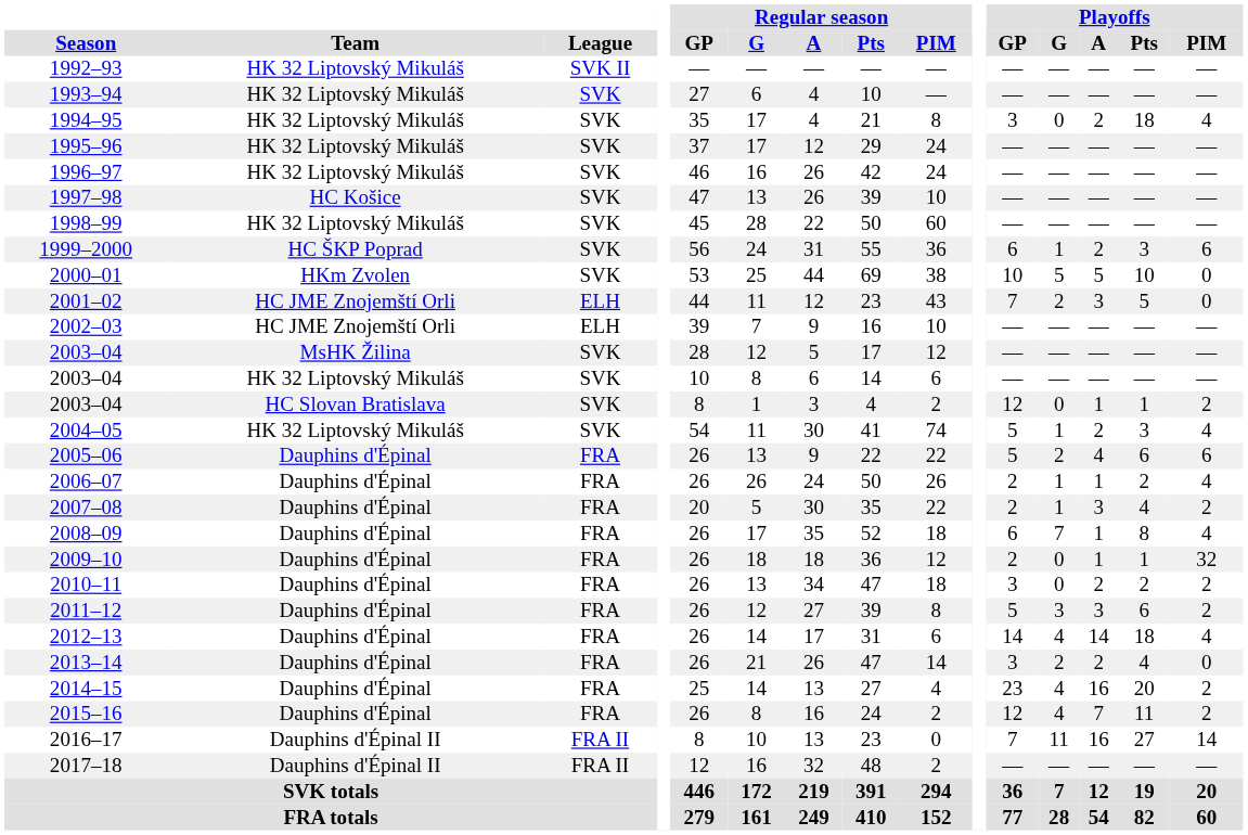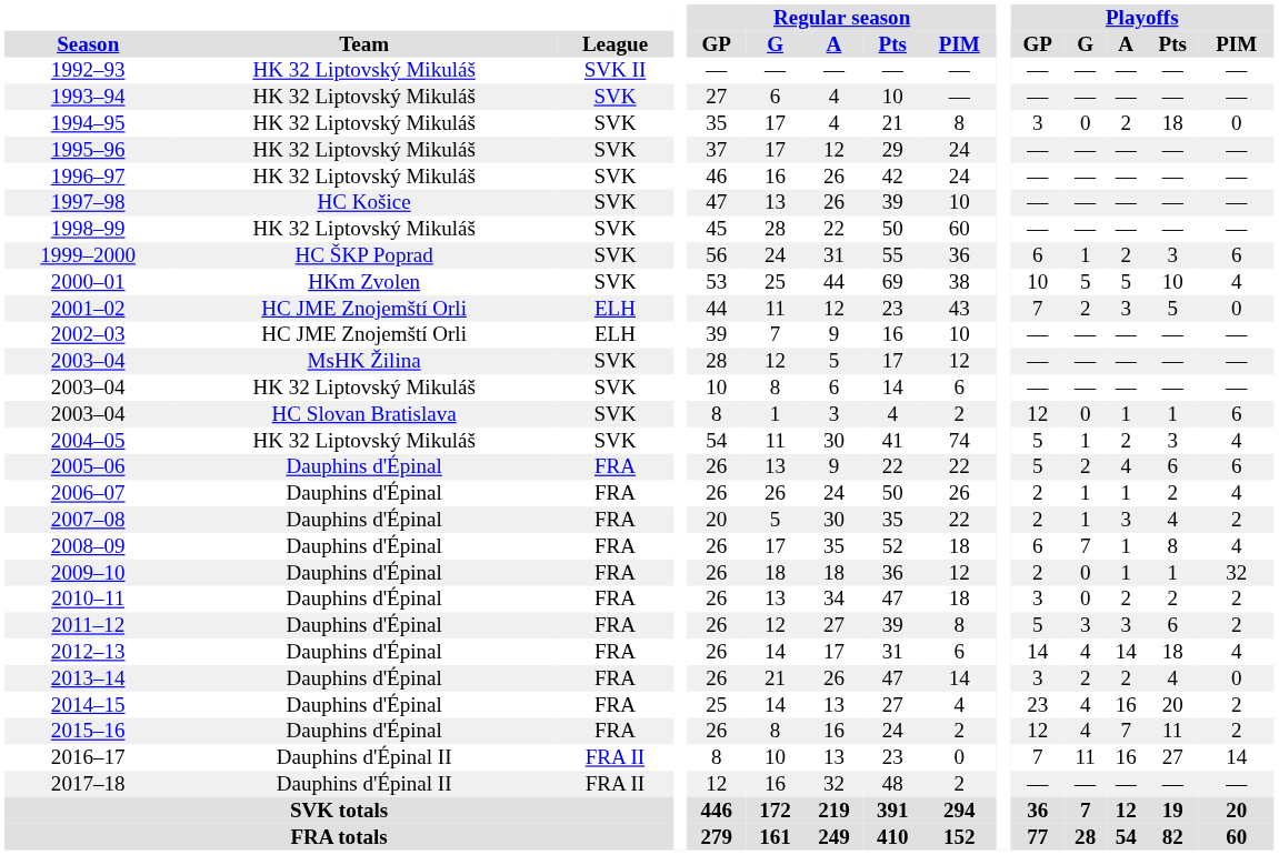 <table border="0" cellpadding="1" cellspacing="0" style="text-align:center; width:60em">
 <tr bgcolor="#e0e0e0">
 <th colspan="3" bgcolor="#ffffff"> </th>
 <th rowspan="99" bgcolor="#ffffff"> </th>
 <th colspan="5"><a href='#'>Regular season</a></th>
 <th rowspan="99" bgcolor="#ffffff"> </th>
 <th colspan="5"><a href='#'>Playoffs</a></th>
 </tr>
 <tr bgcolor="#e0e0e0">
 <th><a href='#'>Season</a></th>
 <th>Team</th>
 <th>League</th>
 <th>GP</th>
 <th><a href='#'>G</a></th>
 <th><a href='#'>A</a></th>
 <th><a href='#'>Pts</a></th>
 <th><a href='#'>PIM</a></th>
 <th>GP</th>
 <th>G</th>
 <th>A</th>
 <th>Pts</th>
 <th>PIM</th>
 </tr>
 <tr>
 <td><a href='#'>1992–93</a></td>
 <td><a href='#'>HK 32 Liptovský Mikuláš</a></td>
 <td><a href='#'>SVK II</a></td>
 <td>—</td>
 <td>—</td>
 <td>—</td>
 <td>—</td>
 <td>—</td>
 <td>—</td>
 <td>—</td>
 <td>—</td>
 <td>—</td>
 <td>—</td>
 </tr>
 <tr bgcolor="#f0f0f0">
 <td><a href='#'>1993–94</a></td>
 <td>HK 32 Liptovský Mikuláš</td>
 <td><a href='#'>SVK</a></td>
 <td>27</td>
 <td>6</td>
 <td>4</td>
 <td>10</td>
 <td>—</td>
 <td>—</td>
 <td>—</td>
 <td>—</td>
 <td>—</td>
 <td>—</td>
 </tr>
 <tr>
 <td><a href='#'>1994–95</a></td>
 <td>HK 32 Liptovský Mikuláš</td>
 <td>SVK</td>
 <td>35</td>
 <td>17</td>
 <td>4</td>
 <td>21</td>
 <td>8</td>
 <td>3</td>
 <td>0</td>
 <td>2</td>
 <td>18</td>
-<td>4</td>
+<td>0</td>
 </tr>
 <tr bgcolor="#f0f0f0">
 <td><a href='#'>1995–96</a></td>
 <td>HK 32 Liptovský Mikuláš</td>
 <td>SVK</td>
 <td>37</td>
 <td>17</td>
 <td>12</td>
 <td>29</td>
 <td>24</td>
 <td>—</td>
 <td>—</td>
 <td>—</td>
 <td>—</td>
 <td>—</td>
 </tr>
 <tr>
 <td><a href='#'>1996–97</a></td>
 <td>HK 32 Liptovský Mikuláš</td>
 <td>SVK</td>
 <td>46</td>
 <td>16</td>
 <td>26</td>
 <td>42</td>
 <td>24</td>
 <td>—</td>
 <td>—</td>
 <td>—</td>
 <td>—</td>
 <td>—</td>
 </tr>
 <tr bgcolor="#f0f0f0">
 <td><a href='#'>1997–98</a></td>
 <td><a href='#'>HC Košice</a></td>
 <td>SVK</td>
 <td>47</td>
 <td>13</td>
 <td>26</td>
 <td>39</td>
 <td>10</td>
 <td>—</td>
 <td>—</td>
 <td>—</td>
 <td>—</td>
 <td>—</td>
 </tr>
 <tr>
 <td><a href='#'>1998–99</a></td>
 <td>HK 32 Liptovský Mikuláš</td>
 <td>SVK</td>
 <td>45</td>
 <td>28</td>
 <td>22</td>
 <td>50</td>
 <td>60</td>
 <td>—</td>
 <td>—</td>
 <td>—</td>
 <td>—</td>
 <td>—</td>
 </tr>
 <tr bgcolor="#f0f0f0">
 <td><a href='#'>1999–2000</a></td>
 <td><a href='#'>HC ŠKP Poprad</a></td>
 <td>SVK</td>
 <td>56</td>
 <td>24</td>
 <td>31</td>
 <td>55</td>
 <td>36</td>
 <td>6</td>
 <td>1</td>
 <td>2</td>
 <td>3</td>
 <td>6</td>
 </tr>
 <tr>
 <td><a href='#'>2000–01</a></td>
 <td><a href='#'>HKm Zvolen</a></td>
 <td>SVK</td>
 <td>53</td>
 <td>25</td>
 <td>44</td>
 <td>69</td>
 <td>38</td>
 <td>10</td>
 <td>5</td>
 <td>5</td>
 <td>10</td>
-<td>0</td>
+<td>4</td>
 </tr>
 <tr bgcolor="#f0f0f0">
 <td><a href='#'>2001–02</a></td>
 <td><a href='#'>HC JME Znojemští Orli</a></td>
 <td><a href='#'>ELH</a></td>
 <td>44</td>
 <td>11</td>
 <td>12</td>
 <td>23</td>
 <td>43</td>
 <td>7</td>
 <td>2</td>
 <td>3</td>
 <td>5</td>
 <td>0</td>
 </tr>
 <tr>
 <td><a href='#'>2002–03</a></td>
 <td>HC JME Znojemští Orli</td>
 <td>ELH</td>
 <td>39</td>
 <td>7</td>
 <td>9</td>
 <td>16</td>
 <td>10</td>
 <td>—</td>
 <td>—</td>
 <td>—</td>
 <td>—</td>
 <td>—</td>
 </tr>
 <tr bgcolor="#f0f0f0">
 <td><a href='#'>2003–04</a></td>
 <td><a href='#'>MsHK Žilina</a></td>
 <td>SVK</td>
 <td>28</td>
 <td>12</td>
 <td>5</td>
 <td>17</td>
 <td>12</td>
 <td>—</td>
 <td>—</td>
 <td>—</td>
 <td>—</td>
 <td>—</td>
 </tr>
 <tr>
 <td>2003–04</td>
 <td>HK 32 Liptovský Mikuláš</td>
 <td>SVK</td>
 <td>10</td>
 <td>8</td>
 <td>6</td>
 <td>14</td>
 <td>6</td>
 <td>—</td>
 <td>—</td>
 <td>—</td>
 <td>—</td>
 <td>—</td>
 </tr>
 <tr bgcolor="#f0f0f0">
 <td>2003–04</td>
 <td><a href='#'>HC Slovan Bratislava</a></td>
 <td>SVK</td>
 <td>8</td>
 <td>1</td>
 <td>3</td>
 <td>4</td>
 <td>2</td>
 <td>12</td>
 <td>0</td>
 <td>1</td>
 <td>1</td>
-<td>2</td>
+<td>6</td>
 </tr>
 <tr>
 <td><a href='#'>2004–05</a></td>
 <td>HK 32 Liptovský Mikuláš</td>
 <td>SVK</td>
 <td>54</td>
 <td>11</td>
 <td>30</td>
 <td>41</td>
 <td>74</td>
 <td>5</td>
 <td>1</td>
 <td>2</td>
 <td>3</td>
 <td>4</td>
 </tr>
 <tr bgcolor="#f0f0f0">
 <td><a href='#'>2005–06</a></td>
 <td><a href='#'>Dauphins d'Épinal</a></td>
 <td><a href='#'>FRA</a></td>
 <td>26</td>
 <td>13</td>
 <td>9</td>
 <td>22</td>
 <td>22</td>
 <td>5</td>
 <td>2</td>
 <td>4</td>
 <td>6</td>
 <td>6</td>
 </tr>
 <tr>
 <td><a href='#'>2006–07</a></td>
 <td>Dauphins d'Épinal</td>
 <td>FRA</td>
 <td>26</td>
 <td>26</td>
 <td>24</td>
 <td>50</td>
 <td>26</td>
 <td>2</td>
 <td>1</td>
 <td>1</td>
 <td>2</td>
 <td>4</td>
 </tr>
 <tr bgcolor="#f0f0f0">
 <td><a href='#'>2007–08</a></td>
 <td>Dauphins d'Épinal</td>
 <td>FRA</td>
 <td>20</td>
 <td>5</td>
 <td>30</td>
 <td>35</td>
 <td>22</td>
 <td>2</td>
 <td>1</td>
 <td>3</td>
 <td>4</td>
 <td>2</td>
 </tr>
 <tr>
 <td><a href='#'>2008–09</a></td>
 <td>Dauphins d'Épinal</td>
 <td>FRA</td>
 <td>26</td>
 <td>17</td>
 <td>35</td>
 <td>52</td>
 <td>18</td>
 <td>6</td>
 <td>7</td>
 <td>1</td>
 <td>8</td>
 <td>4</td>
 </tr>
 <tr bgcolor="#f0f0f0">
 <td><a href='#'>2009–10</a></td>
 <td>Dauphins d'Épinal</td>
 <td>FRA</td>
 <td>26</td>
 <td>18</td>
 <td>18</td>
 <td>36</td>
 <td>12</td>
 <td>2</td>
 <td>0</td>
 <td>1</td>
 <td>1</td>
 <td>32</td>
 </tr>
 <tr>
 <td><a href='#'>2010–11</a></td>
 <td>Dauphins d'Épinal</td>
 <td>FRA</td>
 <td>26</td>
 <td>13</td>
 <td>34</td>
 <td>47</td>
 <td>18</td>
 <td>3</td>
 <td>0</td>
 <td>2</td>
 <td>2</td>
 <td>2</td>
 </tr>
 <tr bgcolor="#f0f0f0">
 <td><a href='#'>2011–12</a></td>
 <td>Dauphins d'Épinal</td>
 <td>FRA</td>
 <td>26</td>
 <td>12</td>
 <td>27</td>
 <td>39</td>
 <td>8</td>
 <td>5</td>
 <td>3</td>
 <td>3</td>
 <td>6</td>
 <td>2</td>
 </tr>
 <tr>
 <td><a href='#'>2012–13</a></td>
 <td>Dauphins d'Épinal</td>
 <td>FRA</td>
 <td>26</td>
 <td>14</td>
 <td>17</td>
 <td>31</td>
 <td>6</td>
 <td>14</td>
 <td>4</td>
 <td>14</td>
 <td>18</td>
 <td>4</td>
 </tr>
 <tr bgcolor="#f0f0f0">
 <td><a href='#'>2013–14</a></td>
 <td>Dauphins d'Épinal</td>
 <td>FRA</td>
 <td>26</td>
 <td>21</td>
 <td>26</td>
 <td>47</td>
 <td>14</td>
 <td>3</td>
 <td>2</td>
 <td>2</td>
 <td>4</td>
 <td>0</td>
 </tr>
 <tr>
 <td><a href='#'>2014–15</a></td>
 <td>Dauphins d'Épinal</td>
 <td>FRA</td>
 <td>25</td>
 <td>14</td>
 <td>13</td>
 <td>27</td>
 <td>4</td>
 <td>23</td>
 <td>4</td>
 <td>16</td>
 <td>20</td>
 <td>2</td>
 </tr>
 <tr bgcolor="#f0f0f0">
 <td><a href='#'>2015–16</a></td>
 <td>Dauphins d'Épinal</td>
 <td>FRA</td>
 <td>26</td>
 <td>8</td>
 <td>16</td>
 <td>24</td>
 <td>2</td>
 <td>12</td>
 <td>4</td>
 <td>7</td>
 <td>11</td>
 <td>2</td>
 </tr>
 <tr>
 <td>2016–17</td>
 <td>Dauphins d'Épinal II</td>
 <td><a href='#'>FRA II</a></td>
 <td>8</td>
 <td>10</td>
 <td>13</td>
 <td>23</td>
 <td>0</td>
 <td>7</td>
 <td>11</td>
 <td>16</td>
 <td>27</td>
 <td>14</td>
 </tr>
 <tr bgcolor="#f0f0f0">
 <td>2017–18</td>
 <td>Dauphins d'Épinal II</td>
 <td>FRA II</td>
 <td>12</td>
 <td>16</td>
 <td>32</td>
 <td>48</td>
 <td>2</td>
 <td>—</td>
 <td>—</td>
 <td>—</td>
 <td>—</td>
 <td>—</td>
 </tr>
 <tr bgcolor="#e0e0e0">
 <th colspan="3">SVK totals</th>
 <th>446</th>
 <th>172</th>
 <th>219</th>
 <th>391</th>
 <th>294</th>
 <th>36</th>
 <th>7</th>
 <th>12</th>
 <th>19</th>
 <th>20</th>
 </tr>
 <tr bgcolor="#e0e0e0">
 <th colspan="3">FRA totals</th>
 <th>279</th>
 <th>161</th>
 <th>249</th>
 <th>410</th>
 <th>152</th>
 <th>77</th>
 <th>28</th>
 <th>54</th>
 <th>82</th>
 <th>60</th>
 </tr>
 </table>
